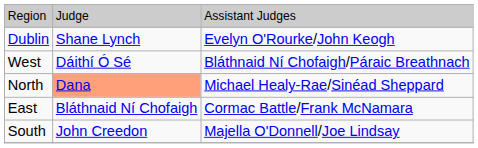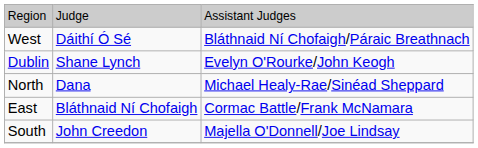 <table class="wikitable">
 <tr bgcolor="#CCCCCC">
 <td><small>Region</small></td>
 <td><small>Judge</small></td>
 <td><small>Assistant Judges</small></td>
 </tr>
 <tr>
+<td>West</td>
+<td><a href='#'>Dáithí Ó Sé</a></td>
+<td><a href='#'>Bláthnaid Ní Chofaigh</a>/<a href='#'>Páraic Breathnach</a></td>
+</tr>
+<tr>
 <td><a href='#'>Dublin</a></td>
 <td><a href='#'>Shane Lynch</a></td>
 <td><a href='#'>Evelyn O'Rourke</a>/<a href='#'>John Keogh</a></td>
 </tr>
 <tr>
-<td>West</td>
-<td><a href='#'>Dáithí Ó Sé</a></td>
-<td><a href='#'>Bláthnaid Ní Chofaigh</a>/<a href='#'>Páraic Breathnach</a></td>
-</tr>
-<tr>
 <td>North</td>
-<td style="background: lightsalmon;"><a href='#'>Dana</a></td>
+<td><a href='#'>Dana</a></td>
 <td><a href='#'>Michael Healy-Rae</a>/<a href='#'>Sinéad Sheppard</a></td>
 </tr>
 <tr>
 <td>East</td>
 <td><a href='#'>Bláthnaid Ní Chofaigh</a></td>
 <td><a href='#'>Cormac Battle</a>/<a href='#'>Frank McNamara</a></td>
 </tr>
 <tr>
 <td>South</td>
 <td><a href='#'>John Creedon</a></td>
 <td><a href='#'>Majella O'Donnell</a>/<a href='#'>Joe Lindsay</a></td>
 </tr>
 <tr>
 </tr>
 </table>
